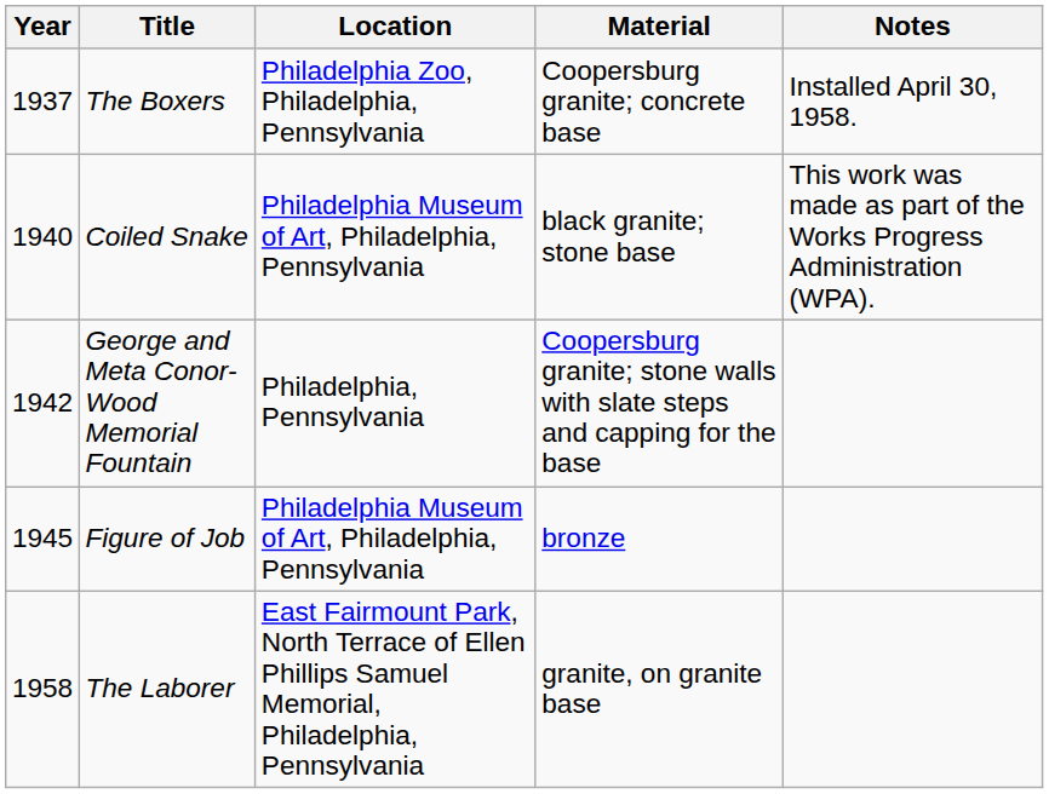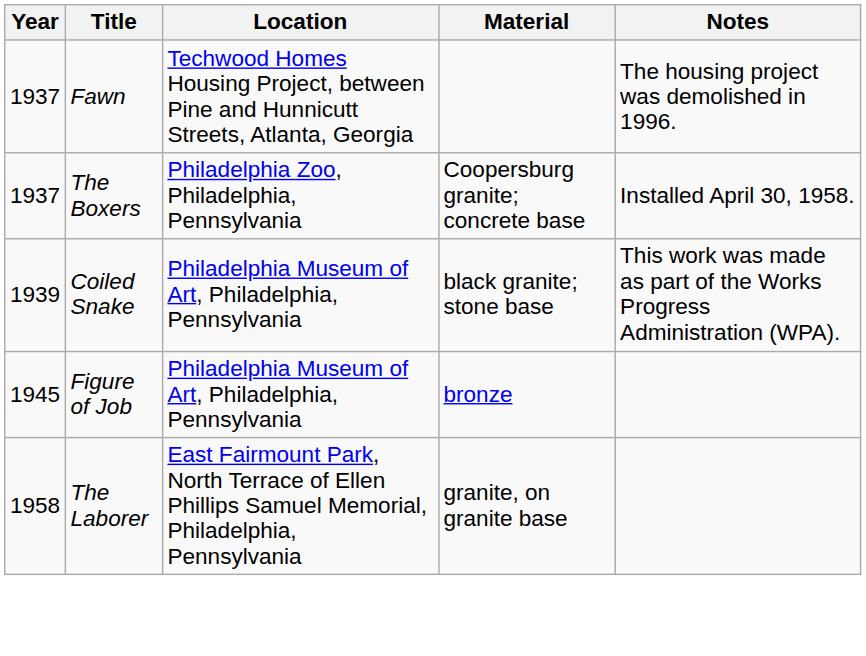 <table class="wikitable sortable">
 <tr>
 <th>Year</th>
 <th>Title</th>
 <th>Location</th>
 <th>Material</th>
 <th>Notes</th>
 </tr>
 <tr>
 <td>1937</td>
+<td><em>Fawn</em></td>
+<td><a href='#'>Techwood Homes</a> Housing Project, between Pine and Hunnicutt Streets, Atlanta, Georgia</td>
+<td></td>
+<td>The housing project was demolished in 1996.</td>
+</tr>
+<tr>
+<td>1937</td>
 <td><em>The Boxers</em></td>
 <td><a href='#'>Philadelphia Zoo</a>, Philadelphia, Pennsylvania</td>
 <td>Coopersburg granite; concrete base</td>
 <td>Installed April 30, 1958.</td>
 </tr>
 <tr>
-<td>1940</td>
+<td>1939</td>
 <td><em>Coiled Snake</em></td>
 <td><a href='#'>Philadelphia Museum of Art</a>, Philadelphia, Pennsylvania</td>
 <td>black granite; stone base</td>
 <td>This work was made as part of the Works Progress Administration (WPA).</td>
-</tr>
-<tr>
-<td>1942</td>
-<td><em>George and Meta Conor-Wood Memorial Fountain</em></td>
-<td>Philadelphia, Pennsylvania</td>
-<td><a href='#'>Coopersburg</a> granite; stone walls with slate steps and capping for the base</td>
-<td></td>
 </tr>
 <tr>
 <td>1945</td>
 <td><em>Figure of Job</em></td>
 <td><a href='#'>Philadelphia Museum of Art</a>, Philadelphia, Pennsylvania</td>
 <td><a href='#'>bronze</a></td>
 <td></td>
 </tr>
 <tr>
 <td>1958</td>
 <td><em>The Laborer</em></td>
 <td><a href='#'>East Fairmount Park</a>, North Terrace of Ellen Phillips Samuel Memorial, Philadelphia, Pennsylvania</td>
 <td>granite, on granite base</td>
 <td></td>
 </tr>
 </table>
